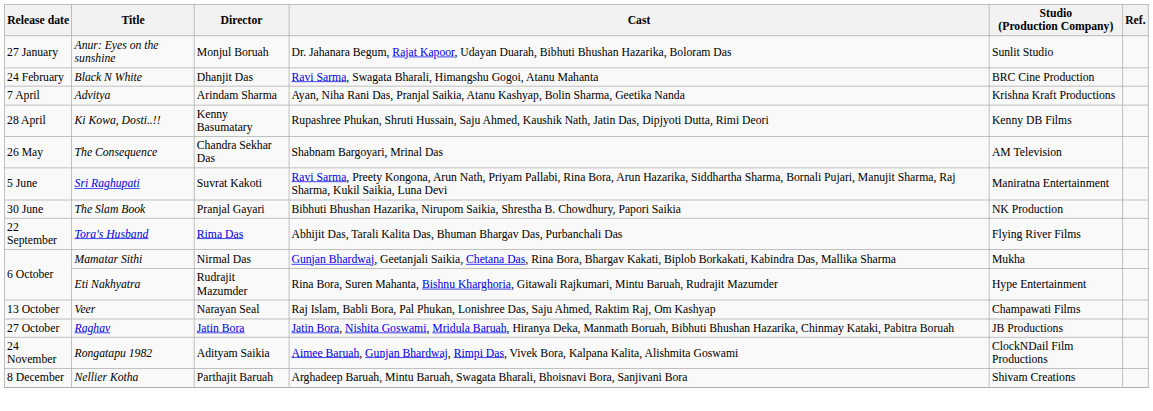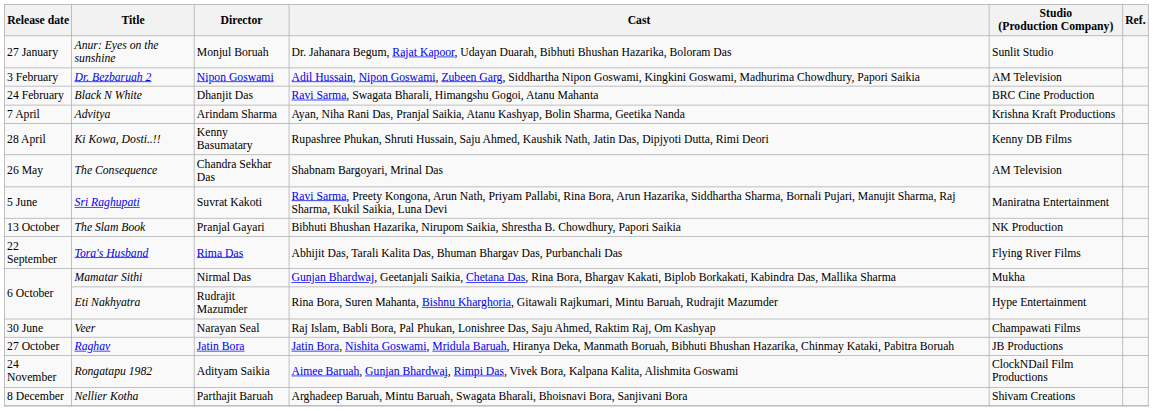 <table class="wikitable sortable plainrowheaders">
 <tr>
 <th scope="col">Release date</th>
 <th scope="col">Title</th>
 <th scope="col">Director</th>
 <th scope="col">Cast</th>
 <th scope="col">Studio<br>(Production Company)</th>
 <th>Ref.</th>
 </tr>
 <tr>
 <td>27 January</td>
 <td><em>Anur: Eyes on the sunshine</em></td>
 <td>Monjul Boruah</td>
 <td>Dr. Jahanara Begum, <a href='#'>Rajat Kapoor</a>, Udayan Duarah, Bibhuti Bhushan Hazarika, Boloram Das</td>
 <td>Sunlit Studio</td>
+<td></td>
+</tr>
+<tr>
+<td>3 February</td>
+<td><em><a href='#'>Dr. Bezbaruah 2</a></em></td>
+<td><a href='#'>Nipon Goswami</a></td>
+<td><a href='#'>Adil Hussain</a>, <a href='#'>Nipon Goswami</a>, <a href='#'>Zubeen Garg</a>, Siddhartha Nipon Goswami, Kingkini Goswami, Madhurima Chowdhury, Papori Saikia</td>
+<td>AM Television</td>
 <td></td>
 </tr>
 <tr>
 <td>24 February</td>
 <td><em>Black N White</em></td>
 <td>Dhanjit Das</td>
 <td><a href='#'>Ravi Sarma</a>, Swagata Bharali, Himangshu Gogoi, Atanu Mahanta</td>
 <td>BRC Cine Production</td>
 <td></td>
 </tr>
 <tr>
 <td>7 April</td>
 <td><em>Advitya</em></td>
 <td>Arindam Sharma</td>
 <td>Ayan, Niha Rani Das, Pranjal Saikia, Atanu Kashyap, Bolin Sharma, Geetika Nanda</td>
 <td>Krishna Kraft Productions</td>
 <td></td>
 </tr>
 <tr>
 <td>28 April</td>
 <td><em>Ki Kowa, Dosti..!!</em></td>
 <td>Kenny Basumatary</td>
 <td>Rupashree Phukan, Shruti Hussain, Saju Ahmed, Kaushik Nath, Jatin Das, Dipjyoti Dutta, Rimi Deori</td>
 <td>Kenny DB Films</td>
 <td></td>
 </tr>
 <tr>
 <td>26 May</td>
 <td><em>The Consequence</em></td>
 <td>Chandra Sekhar Das</td>
 <td>Shabnam Bargoyari, Mrinal Das</td>
 <td>AM Television</td>
 <td></td>
 </tr>
 <tr>
 <td>5 June</td>
 <td><em><a href='#'>Sri Raghupati</a></em></td>
 <td>Suvrat Kakoti</td>
 <td><a href='#'>Ravi Sarma</a>, Preety Kongona, Arun Nath, Priyam Pallabi, Rina Bora, Arun Hazarika, Siddhartha Sharma, Bornali Pujari, Manujit Sharma, Raj Sharma, Kukil Saikia, Luna Devi</td>
 <td>Maniratna Entertainment</td>
 <td></td>
 </tr>
 <tr>
-<td>30 June</td>
+<td>13 October</td>
 <td><em>The Slam Book</em></td>
 <td>Pranjal Gayari</td>
 <td>Bibhuti Bhushan Hazarika, Nirupom Saikia, Shrestha B. Chowdhury, Papori Saikia</td>
 <td>NK Production</td>
 <td></td>
 </tr>
 <tr>
 <td>22 September</td>
 <td><em><a href='#'>Tora's Husband</a></em></td>
 <td><a href='#'>Rima Das</a></td>
 <td>Abhijit Das, Tarali Kalita Das, Bhuman Bhargav Das, Purbanchali Das</td>
 <td>Flying River Films</td>
 <td></td>
 </tr>
 <tr>
 <td rowspan="2">6 October</td>
 <td><em>Mamatar Sithi</em></td>
 <td>Nirmal Das</td>
 <td><a href='#'>Gunjan Bhardwaj</a>, Geetanjali Saikia, <a href='#'>Chetana Das</a>, Rina Bora, Bhargav Kakati, Biplob Borkakati, Kabindra Das, Mallika Sharma</td>
 <td>Mukha</td>
 <td></td>
 </tr>
 <tr>
 <td><em>Eti Nakhyatra</em></td>
 <td>Rudrajit Mazumder</td>
 <td>Rina Bora, Suren Mahanta, <a href='#'>Bishnu Kharghoria</a>, Gitawali Rajkumari, Mintu Baruah, Rudrajit Mazumder</td>
 <td>Hype Entertainment</td>
 <td></td>
 </tr>
 <tr>
-<td>13 October</td>
+<td>30 June</td>
 <td><em>Veer</em></td>
 <td>Narayan Seal</td>
 <td>Raj Islam, Babli Bora, Pal Phukan, Lonishree Das, Saju Ahmed, Raktim Raj, Om Kashyap</td>
 <td>Champawati Films</td>
 <td></td>
 </tr>
 <tr>
 <td>27 October</td>
 <td><em><a href='#'>Raghav</a></em></td>
 <td><a href='#'>Jatin Bora</a></td>
 <td><a href='#'>Jatin Bora</a>, <a href='#'>Nishita Goswami</a>, <a href='#'>Mridula Baruah</a>, Hiranya Deka, Manmath Boruah, Bibhuti Bhushan Hazarika, Chinmay Kataki, Pabitra Boruah</td>
 <td>JB Productions</td>
 <td></td>
 </tr>
 <tr>
 <td>24 November</td>
 <td><em>Rongatapu 1982</em></td>
 <td>Adityam Saikia</td>
 <td><a href='#'>Aimee Baruah</a>, <a href='#'>Gunjan Bhardwaj</a>, <a href='#'>Rimpi Das</a>, Vivek Bora, Kalpana Kalita, Alishmita Goswami</td>
 <td>ClockNDail Film Productions</td>
 <td></td>
 </tr>
 <tr>
 <td>8 December</td>
 <td><em>Nellier Kotha</em></td>
 <td>Parthajit Baruah</td>
 <td>Arghadeep Baruah, Mintu Baruah, Swagata Bharali, Bhoisnavi Bora, Sanjivani Bora</td>
 <td>Shivam Creations</td>
 <td></td>
 </tr>
 <tr>
 </tr>
 </table>
